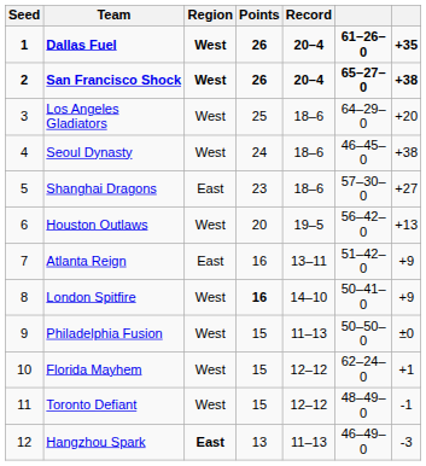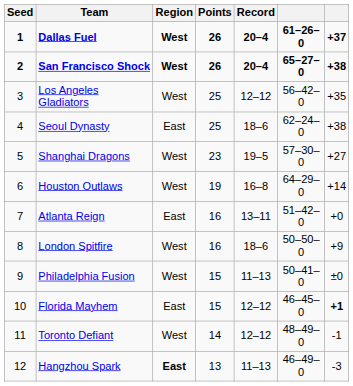 <table class="wikitable" style="text-align:center; width:500px; ">
 <tr>
 <th>Seed</th>
 <th>Team</th>
 <th>Region</th>
 <th>Points</th>
 <th>Record</th>
 <th></th>
 <th></th>
 </tr>
 <tr>
 <td><strong>1</strong></td>
 <td align=left><strong><a href='#'>Dallas Fuel</a></strong></td>
 <td><strong>West</strong></td>
 <td><strong>26</strong></td>
 <td><strong>20–4</strong></td>
 <td><strong>61–26–0</strong></td>
-<td><strong>+35</strong></td>
+<td><strong>+37</strong></td>
 </tr>
 <tr>
 <td><strong>2</strong></td>
 <td align=left><strong><a href='#'>San Francisco Shock</a></strong></td>
 <td><strong>West</strong></td>
 <td><strong>26</strong></td>
 <td><strong>20–4</strong></td>
 <td><strong>65–27–0</strong></td>
 <td><strong>+38</strong></td>
 </tr>
 <tr>
 <td>3</td>
 <td align=left><a href='#'>Los Angeles Gladiators</a></td>
 <td>West</td>
 <td>25</td>
-<td>18–6</td>
-<td>64–29–0</td>
-<td>+20</td>
+<td>12–12</td>
+<td>56–42–0</td>
+<td>+35</td>
 </tr>
 <tr>
 <td>4</td>
 <td align=left><a href='#'>Seoul Dynasty</a></td>
-<td>West</td>
-<td>24</td>
+<td>East</td>
+<td>25</td>
 <td>18–6</td>
-<td>46–45–0</td>
+<td>62–24–0</td>
 <td>+38</td>
 </tr>
 <tr>
 <td>5</td>
 <td align=left><a href='#'>Shanghai Dragons</a></td>
-<td>East</td>
+<td>West</td>
 <td>23</td>
-<td>18–6</td>
+<td>19–5</td>
 <td>57–30–0</td>
 <td>+27</td>
 </tr>
 <tr>
 <td>6</td>
 <td align=left><a href='#'>Houston Outlaws</a></td>
 <td>West</td>
-<td>20</td>
-<td>19–5</td>
-<td>56–42–0</td>
-<td>+13</td>
+<td>19</td>
+<td>16–8</td>
+<td>64–29–0</td>
+<td>+14</td>
 </tr>
 <tr>
 <td>7</td>
 <td align=left><a href='#'>Atlanta Reign</a></td>
 <td>East</td>
 <td>16</td>
 <td>13–11</td>
 <td>51–42–0</td>
-<td>+9</td>
+<td>+0</td>
 </tr>
 <tr>
 <td>8</td>
 <td align=left><a href='#'>London Spitfire</a></td>
 <td>West</td>
-<td><strong>16</strong></td>
-<td>14–10</td>
-<td>50–41–0</td>
+<td>16</td>
+<td>18–6</td>
+<td>50–50–0</td>
 <td>+9</td>
 </tr>
 <tr>
 <td>9</td>
 <td align=left><a href='#'>Philadelphia Fusion</a></td>
 <td>West</td>
 <td>15</td>
 <td>11–13</td>
-<td>50–50–0</td>
+<td>50–41–0</td>
 <td>±0</td>
 </tr>
 <tr>
 <td>10</td>
 <td align=left><a href='#'>Florida Mayhem</a></td>
-<td>West</td>
+<td>East</td>
 <td>15</td>
 <td>12–12</td>
-<td>62–24–0</td>
-<td>+1</td>
+<td>46–45–0</td>
+<td><strong>+1</strong></td>
 </tr>
 <tr>
 <td>11</td>
 <td align=left><a href='#'>Toronto Defiant</a></td>
 <td>West</td>
-<td>15</td>
+<td>14</td>
 <td>12–12</td>
 <td>48–49–0</td>
 <td>-1</td>
 </tr>
 <tr>
 <td>12</td>
 <td align=left><a href='#'>Hangzhou Spark</a></td>
 <td><strong>East</strong></td>
 <td>13</td>
 <td>11–13</td>
 <td>46–49–0</td>
 <td>-3</td>
 </tr>
 </table>
